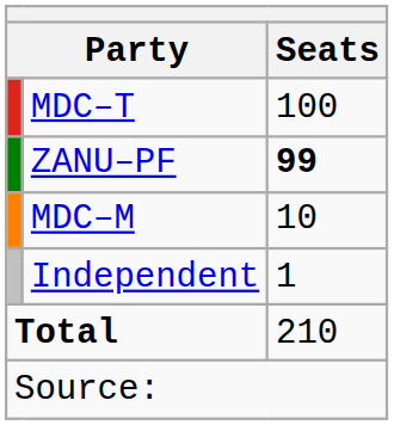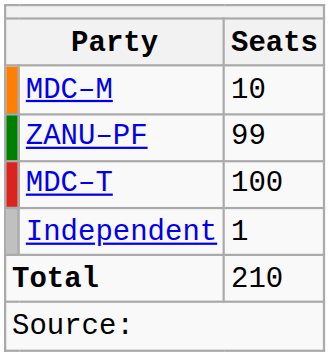 <table class="wikitable">
 <tr>
 <th colspan="3"></th>
 </tr>
 <tr>
 <th colspan="2">Party</th>
 <th>Seats</th>
 </tr>
 <tr>
-<td style="background:#DC241f;"></td>
-<td><a href='#'>MDC–T</a></td>
-<td>100</td>
+<td style="background:#FF7F00;"></td>
+<td><a href='#'>MDC–M</a></td>
+<td>10</td>
 </tr>
 <tr>
 <td style="background:#008000;"></td>
 <td><a href='#'>ZANU–PF</a></td>
-<td><strong>99</strong></td>
+<td>99</td>
 </tr>
 <tr>
-<td style="background:#FF7F00;"></td>
-<td><a href='#'>MDC–M</a></td>
-<td>10</td>
+<td style="background:#DC241f;"></td>
+<td><a href='#'>MDC–T</a></td>
+<td>100</td>
 </tr>
 <tr>
 <td style="background:#C0C0C0;"></td>
 <td><a href='#'>Independent</a></td>
 <td>1</td>
 </tr>
 <tr>
 <td colspan="2"><strong>Total</strong></td>
 <td>210</td>
 </tr>
 <tr>
 <td colspan="3">Source:</td>
 </tr>
 </table>
